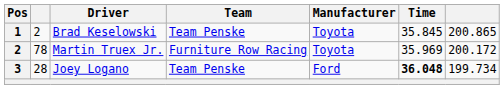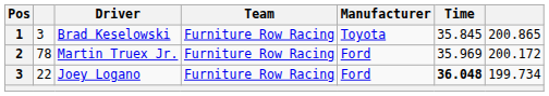 <table class="wikitable" style="font-size:95%">
 <tr>
 <th>Pos</th>
 <th></th>
 <th>Driver</th>
 <th>Team</th>
 <th>Manufacturer</th>
 <th>Time</th>
 <th></th>
 </tr>
 <tr>
 <th>1</th>
-<td>2</td>
+<td>3</td>
 <td><a href='#'>Brad Keselowski</a></td>
-<td><a href='#'>Team Penske</a></td>
+<td><a href='#'>Furniture Row Racing</a></td>
 <td><a href='#'>Toyota</a></td>
 <td>35.845</td>
 <td>200.865</td>
 </tr>
 <tr>
 <th>2</th>
 <td>78</td>
 <td><a href='#'>Martin Truex Jr.</a></td>
 <td><a href='#'>Furniture Row Racing</a></td>
-<td><a href='#'>Toyota</a></td>
+<td><a href='#'>Ford</a></td>
 <td>35.969</td>
 <td>200.172</td>
 </tr>
 <tr>
 <th>3</th>
-<td>28</td>
+<td>22</td>
 <td><a href='#'>Joey Logano</a></td>
-<td><a href='#'>Team Penske</a></td>
+<td><a href='#'>Furniture Row Racing</a></td>
 <td><a href='#'>Ford</a></td>
 <td><strong>36.048</strong></td>
 <td>199.734</td>
 </tr>
 <tr>
 <th colspan="7"></th>
 </tr>
 </table>
